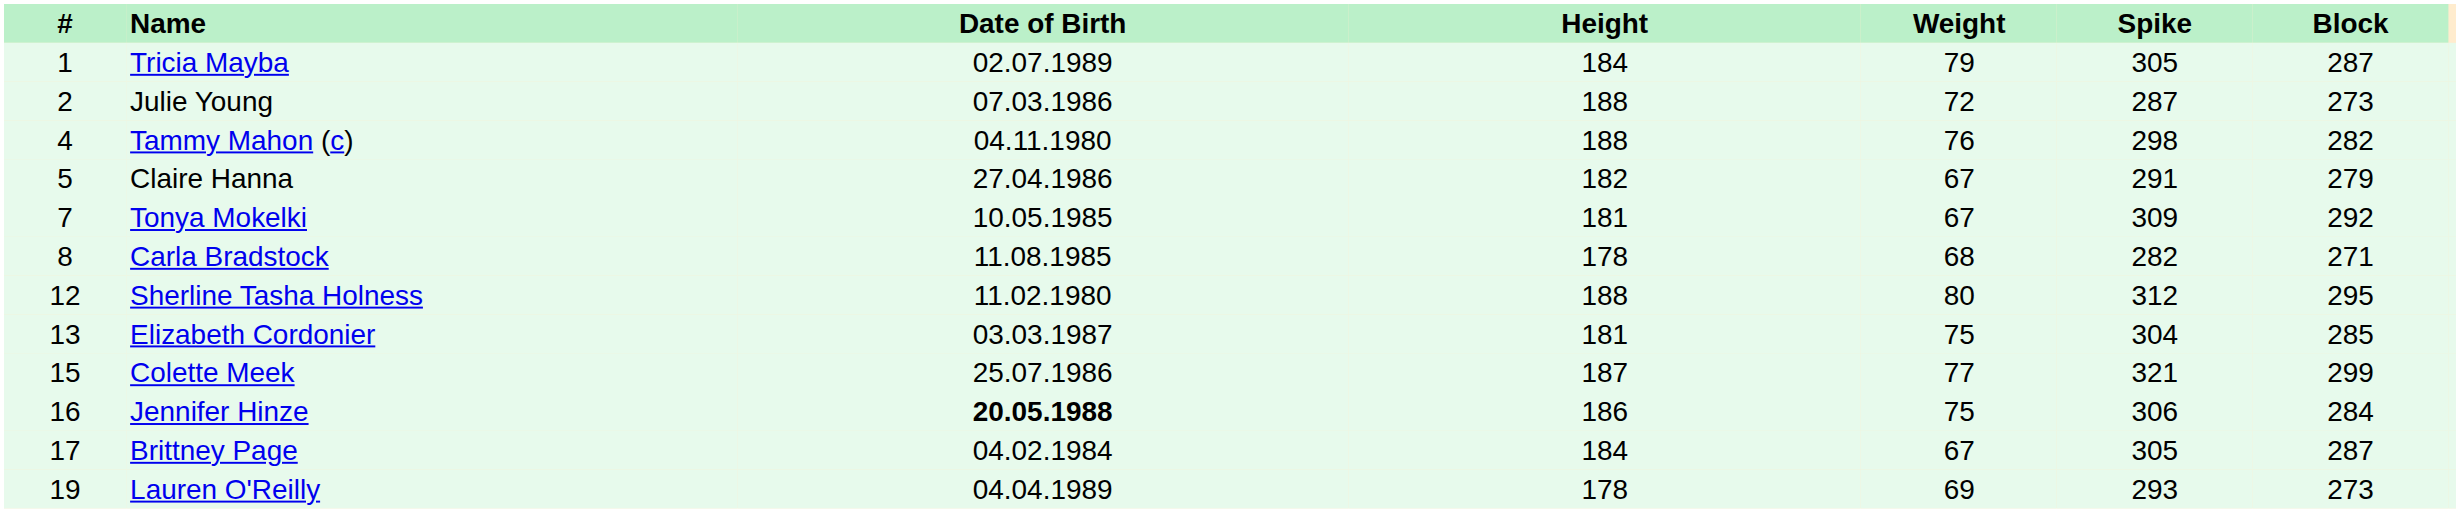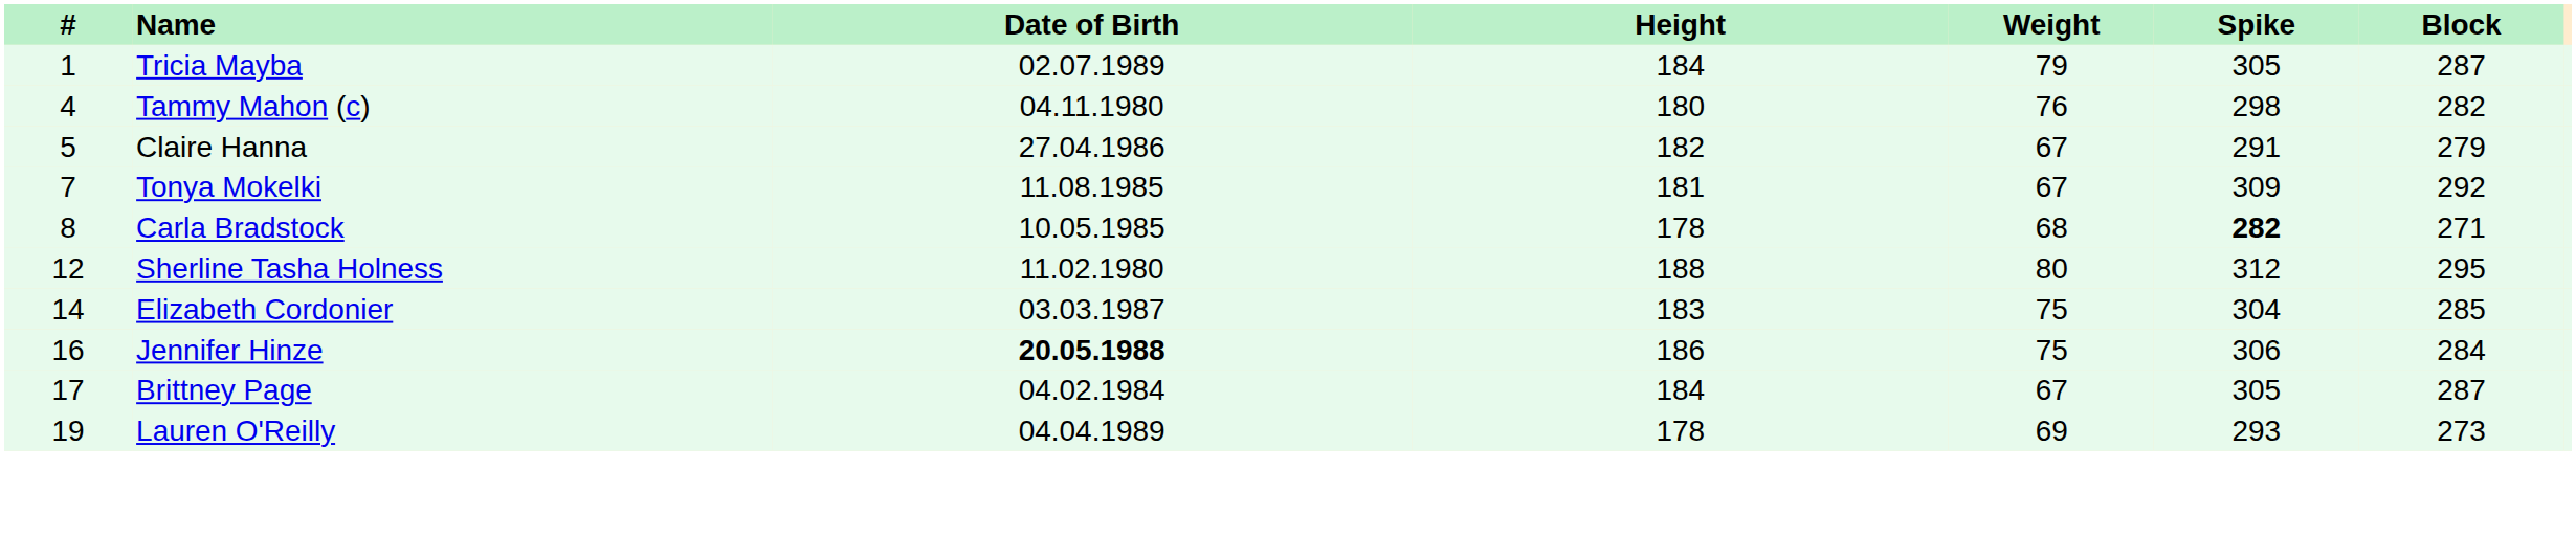 <table border=0 cellpadding=2 cellspacing=0  |- bgcolor=#FFECCE style="text-align:center; font-size:90%;" width=100%>
 <tr bgcolor=#BBF0C9>
 <th width=5%>#</th>
 <th width=25% align=left>Name</th>
 <th width=25%>Date of Birth</th>
 <th width=21%>Height</th>
 <th width=8%>Weight</th>
 <th width=8%>Spike</th>
 <th width=8%>Block</th>
 </tr>
 <tr bgcolor=#E7FAEC>
 <td>1</td>
 <td align=left><a href='#'>Tricia Mayba</a></td>
 <td>02.07.1989</td>
 <td>184</td>
 <td>79</td>
 <td>305</td>
 <td>287</td>
 <td></td>
 </tr>
 <tr bgcolor=#E7FAEC>
-<td>2</td>
-<td align=left>Julie Young</td>
-<td>07.03.1986</td>
-<td>188</td>
-<td>72</td>
-<td>287</td>
-<td>273</td>
-<td></td>
-</tr>
-<tr bgcolor=#E7FAEC>
 <td>4</td>
 <td align=left><a href='#'>Tammy Mahon</a> (<a href='#'>c</a>)</td>
 <td>04.11.1980</td>
-<td>188</td>
+<td>180</td>
 <td>76</td>
 <td>298</td>
 <td>282</td>
 <td></td>
 </tr>
 <tr bgcolor=#E7FAEC>
 <td>5</td>
 <td align=left>Claire Hanna</td>
 <td>27.04.1986</td>
 <td>182</td>
 <td>67</td>
 <td>291</td>
 <td>279</td>
 <td></td>
 </tr>
 <tr bgcolor=#E7FAEC>
 <td>7</td>
 <td align=left><a href='#'>Tonya Mokelki</a></td>
-<td>10.05.1985</td>
+<td>11.08.1985</td>
 <td>181</td>
 <td>67</td>
 <td>309</td>
 <td>292</td>
 <td></td>
 </tr>
 <tr bgcolor=#E7FAEC>
 <td>8</td>
 <td align=left><a href='#'>Carla Bradstock</a></td>
-<td>11.08.1985</td>
+<td>10.05.1985</td>
 <td>178</td>
 <td>68</td>
-<td>282</td>
+<td><strong>282</strong></td>
 <td>271</td>
 <td></td>
 </tr>
 <tr bgcolor=#E7FAEC>
 <td>12</td>
 <td align=left><a href='#'>Sherline Tasha Holness</a></td>
 <td>11.02.1980</td>
 <td>188</td>
 <td>80</td>
 <td>312</td>
 <td>295</td>
 <td></td>
 </tr>
 <tr bgcolor=#E7FAEC>
-<td>13</td>
+<td>14</td>
 <td align=left><a href='#'>Elizabeth Cordonier</a></td>
 <td>03.03.1987</td>
-<td>181</td>
+<td>183</td>
 <td>75</td>
 <td>304</td>
 <td>285</td>
-<td></td>
-</tr>
-<tr bgcolor=#E7FAEC>
-<td>15</td>
-<td align=left><a href='#'>Colette Meek</a></td>
-<td>25.07.1986</td>
-<td>187</td>
-<td>77</td>
-<td>321</td>
-<td>299</td>
 <td></td>
 </tr>
 <tr bgcolor=#E7FAEC>
 <td>16</td>
 <td align=left><a href='#'>Jennifer Hinze</a></td>
 <td><strong>20.05.1988</strong></td>
 <td>186</td>
 <td>75</td>
 <td>306</td>
 <td>284</td>
 <td></td>
 </tr>
 <tr bgcolor=#E7FAEC>
 <td>17</td>
 <td align=left><a href='#'>Brittney Page</a></td>
 <td>04.02.1984</td>
 <td>184</td>
 <td>67</td>
 <td>305</td>
 <td>287</td>
 <td></td>
 </tr>
 <tr bgcolor=#E7FAEC>
 <td>19</td>
 <td align=left><a href='#'>Lauren O'Reilly</a></td>
 <td>04.04.1989</td>
 <td>178</td>
 <td>69</td>
 <td>293</td>
 <td>273</td>
 <td></td>
 </tr>
 </table>
